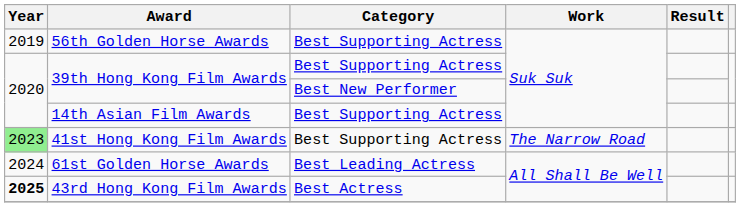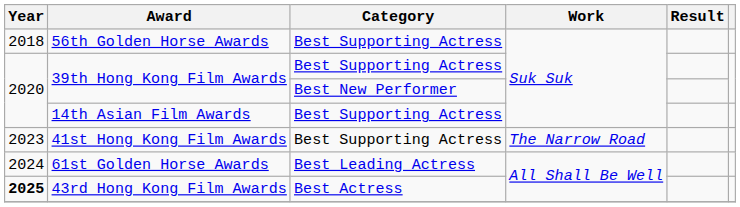 <table class="wikitable plainrowheaders">
 <tr>
 <th>Year</th>
 <th>Award</th>
 <th>Category</th>
 <th>Work</th>
 <th>Result</th>
 <th></th>
 </tr>
 <tr>
-<td>2019</td>
+<td>2018</td>
 <td><a href='#'>56th Golden Horse Awards</a></td>
 <td><a href='#'>Best Supporting Actress</a></td>
 <td rowspan="4"><em><a href='#'>Suk Suk</a></em></td>
 <td></td>
 <td></td>
 </tr>
 <tr>
 <td rowspan="3">2020</td>
 <td rowspan="2"><a href='#'>39th Hong Kong Film Awards</a></td>
 <td><a href='#'>Best Supporting Actress</a></td>
 <td></td>
 <td rowspan="2"></td>
 </tr>
 <tr>
 <td><a href='#'>Best New Performer</a></td>
 <td></td>
 </tr>
 <tr>
 <td><a href='#'>14th Asian Film Awards</a></td>
 <td><a href='#'>Best Supporting Actress</a></td>
 <td></td>
 <td></td>
 </tr>
 <tr>
-<td style="background: lightgreen;">2023</td>
+<td>2023</td>
 <td><a href='#'>41st Hong Kong Film Awards</a></td>
 <td>Best Supporting Actress</td>
 <td><em><a href='#'>The Narrow Road</a></em></td>
 <td></td>
 <td></td>
 </tr>
 <tr>
 <td>2024</td>
 <td><a href='#'>61st Golden Horse Awards</a></td>
 <td><a href='#'>Best Leading Actress</a></td>
 <td rowspan="2"><em><a href='#'>All Shall Be Well</a></em></td>
 <td></td>
 <td></td>
 </tr>
 <tr>
 <td><strong>2025</strong></td>
 <td><a href='#'>43rd Hong Kong Film Awards</a></td>
 <td><a href='#'>Best Actress</a></td>
 <td></td>
 <td></td>
 </tr>
 <tr>
 </tr>
 </table>
